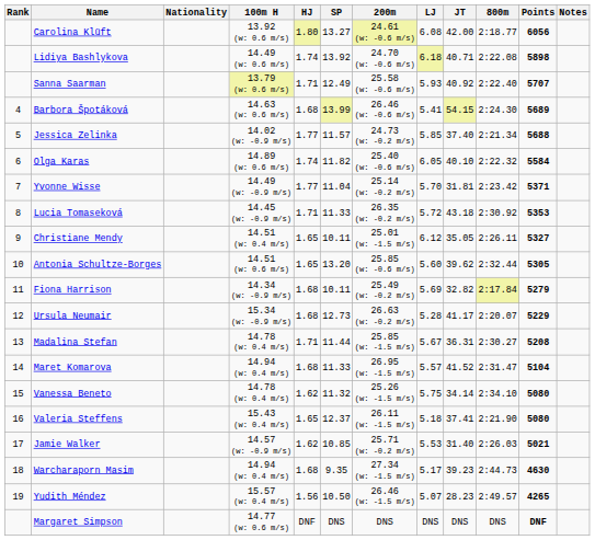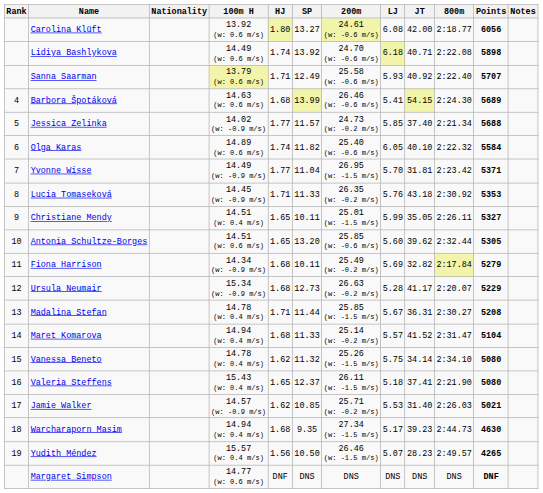 <table class="wikitable sortable" style="text-align:center">
 <tr>
 <th>Rank</th>
 <th>Name</th>
 <th>Nationality</th>
 <th>100m H</th>
 <th>HJ</th>
 <th>SP</th>
 <th>200m</th>
 <th>LJ</th>
 <th>JT</th>
 <th>800m</th>
 <th>Points</th>
 <th>Notes</th>
 </tr>
 <tr>
 <td></td>
 <td align=left><a href='#'>Carolina Klüft</a></td>
 <td align=left></td>
 <td>13.92<br><small>(w: 0.6 m/s)</small></td>
 <td bgcolor=#F2F5A9>1.80</td>
 <td>13.27</td>
 <td bgcolor=#F2F5A9>24.61<br><small>(w: -0.6 m/s)</small></td>
 <td>6.08</td>
 <td>42.00</td>
 <td>2:18.77</td>
 <td><strong>6056</strong></td>
 <td></td>
 </tr>
 <tr>
 <td></td>
 <td align=left><a href='#'>Lidiya Bashlykova</a></td>
 <td align=left></td>
 <td>14.49<br><small>(w: 0.6 m/s)</small></td>
 <td>1.74</td>
 <td>13.92</td>
 <td>24.70<br><small>(w: -0.6 m/s)</small></td>
 <td bgcolor=#F2F5A9>6.18</td>
 <td>40.71</td>
 <td>2:22.08</td>
 <td><strong>5898</strong></td>
 <td></td>
 </tr>
 <tr>
 <td></td>
 <td align=left><a href='#'>Sanna Saarman</a></td>
 <td align=left></td>
 <td bgcolor=#F2F5A9>13.79<br><small>(w: 0.6 m/s)</small></td>
 <td>1.71</td>
 <td>12.49</td>
 <td>25.58<br><small>(w: -0.6 m/s)</small></td>
 <td>5.93</td>
 <td>40.92</td>
 <td>2:22.40</td>
 <td><strong>5707</strong></td>
 <td></td>
 </tr>
 <tr>
 <td>4</td>
 <td align=left><a href='#'>Barbora Špotáková</a></td>
 <td align=left></td>
 <td>14.63<br><small>(w: 0.6 m/s)</small></td>
 <td>1.68</td>
 <td bgcolor=#F2F5A9>13.99</td>
 <td>26.46<br><small>(w: -0.6 m/s)</small></td>
 <td>5.41</td>
 <td bgcolor=#F2F5A9>54.15</td>
 <td>2:24.30</td>
 <td><strong>5689</strong></td>
 <td></td>
 </tr>
 <tr>
 <td>5</td>
 <td align=left><a href='#'>Jessica Zelinka</a></td>
 <td align=left></td>
 <td>14.02<br><small>(w: -0.9 m/s)</small></td>
 <td>1.77</td>
 <td>11.57</td>
 <td>24.73<br><small>(w: -0.2 m/s)</small></td>
 <td>5.85</td>
 <td>37.40</td>
 <td>2:21.34</td>
 <td><strong>5688</strong></td>
 <td></td>
 </tr>
 <tr>
 <td>6</td>
 <td align=left><a href='#'>Olga Karas</a></td>
 <td align=left></td>
 <td>14.89<br><small>(w: 0.6 m/s)</small></td>
 <td>1.74</td>
 <td>11.82</td>
 <td>25.40<br><small>(w: -0.6 m/s)</small></td>
 <td>6.05</td>
 <td>40.10</td>
 <td>2:22.32</td>
 <td><strong>5584</strong></td>
 <td></td>
 </tr>
 <tr>
 <td>7</td>
 <td align=left><a href='#'>Yvonne Wisse</a></td>
 <td align=left></td>
 <td>14.49<br><small>(w: -0.9 m/s)</small></td>
 <td>1.77</td>
 <td>11.04</td>
-<td>25.14<br><small>(w: -0.2 m/s)</small></td>
+<td>26.95<br><small>(w: -1.5 m/s)</small></td>
 <td>5.70</td>
 <td>31.81</td>
 <td>2:23.42</td>
 <td><strong>5371</strong></td>
 <td></td>
 </tr>
 <tr>
 <td>8</td>
 <td align=left><a href='#'>Lucia Tomaseková</a></td>
 <td align=left></td>
 <td>14.45<br><small>(w: -0.9 m/s)</small></td>
 <td>1.71</td>
 <td>11.33</td>
 <td>26.35<br><small>(w: -0.2 m/s)</small></td>
-<td>5.72</td>
+<td>5.76</td>
 <td>43.18</td>
 <td>2:30.92</td>
 <td><strong>5353</strong></td>
 <td></td>
 </tr>
 <tr>
 <td>9</td>
 <td align=left><a href='#'>Christiane Mendy</a></td>
 <td align=left></td>
 <td>14.51<br><small>(w: 0.4 m/s)</small></td>
 <td>1.65</td>
 <td>10.11</td>
 <td>25.01<br><small>(w: -1.5 m/s)</small></td>
-<td>6.12</td>
+<td>5.99</td>
 <td>35.05</td>
 <td>2:26.11</td>
 <td><strong>5327</strong></td>
 <td></td>
 </tr>
 <tr>
 <td>10</td>
 <td align=left><a href='#'>Antonia Schultze-Borges</a></td>
 <td align=left></td>
 <td>14.51<br><small>(w: 0.6 m/s)</small></td>
 <td>1.65</td>
 <td>13.20</td>
 <td>25.85<br><small>(w: -0.6 m/s)</small></td>
 <td>5.60</td>
 <td>39.62</td>
 <td>2:32.44</td>
 <td><strong>5305</strong></td>
 <td></td>
 </tr>
 <tr>
 <td>11</td>
 <td align=left><a href='#'>Fiona Harrison</a></td>
 <td align=left></td>
 <td>14.34<br><small>(w: -0.9 m/s)</small></td>
 <td>1.68</td>
 <td>10.11</td>
 <td>25.49<br><small>(w: -0.2 m/s)</small></td>
 <td>5.69</td>
 <td>32.82</td>
 <td bgcolor=#F2F5A9>2:17.84</td>
 <td><strong>5279</strong></td>
 <td></td>
 </tr>
 <tr>
 <td>12</td>
 <td align=left><a href='#'>Ursula Neumair</a></td>
 <td align=left></td>
 <td>15.34<br><small>(w: -0.9 m/s)</small></td>
 <td>1.68</td>
 <td>12.73</td>
 <td>26.63<br><small>(w: -0.2 m/s)</small></td>
 <td>5.28</td>
 <td>41.17</td>
 <td>2:20.07</td>
 <td><strong>5229</strong></td>
 <td></td>
 </tr>
 <tr>
 <td>13</td>
 <td align=left><a href='#'>Madalina Stefan</a></td>
 <td align=left></td>
 <td>14.78<br><small>(w: 0.4 m/s)</small></td>
 <td>1.71</td>
 <td>11.44</td>
 <td>25.85<br><small>(w: -1.5 m/s)</small></td>
 <td>5.67</td>
 <td>36.31</td>
 <td>2:30.27</td>
 <td><strong>5208</strong></td>
 <td></td>
 </tr>
 <tr>
 <td>14</td>
 <td align=left><a href='#'>Maret Komarova</a></td>
 <td align=left></td>
 <td>14.94<br><small>(w: 0.4 m/s)</small></td>
 <td>1.68</td>
 <td>11.33</td>
-<td>26.95<br><small>(w: -1.5 m/s)</small></td>
+<td>25.14<br><small>(w: -0.2 m/s)</small></td>
 <td>5.57</td>
 <td>41.52</td>
 <td>2:31.47</td>
 <td><strong>5104</strong></td>
 <td></td>
 </tr>
 <tr>
 <td>15</td>
 <td align=left><a href='#'>Vanessa Beneto</a></td>
 <td align=left></td>
 <td>14.78<br><small>(w: 0.4 m/s)</small></td>
 <td>1.62</td>
 <td>11.32</td>
 <td>25.26<br><small>(w: -1.5 m/s)</small></td>
 <td>5.75</td>
 <td>34.14</td>
 <td>2:34.10</td>
 <td><strong>5080</strong></td>
 <td></td>
 </tr>
 <tr>
 <td>16</td>
 <td align=left><a href='#'>Valeria Steffens</a></td>
 <td align=left></td>
 <td>15.43<br><small>(w: 0.4 m/s)</small></td>
 <td>1.65</td>
 <td>12.37</td>
 <td>26.11<br><small>(w: -1.5 m/s)</small></td>
 <td>5.18</td>
 <td>37.41</td>
 <td>2:21.90</td>
 <td><strong>5080</strong></td>
 <td></td>
 </tr>
 <tr>
 <td>17</td>
 <td align=left><a href='#'>Jamie Walker</a></td>
 <td align=left></td>
 <td>14.57<br><small>(w: -0.9 m/s)</small></td>
 <td>1.62</td>
 <td>10.85</td>
 <td>25.71<br><small>(w: -0.2 m/s)</small></td>
 <td>5.53</td>
 <td>31.40</td>
 <td>2:26.03</td>
 <td><strong>5021</strong></td>
 <td></td>
 </tr>
 <tr>
 <td>18</td>
 <td align=left><a href='#'>Warcharaporn Masim</a></td>
 <td align=left></td>
 <td>14.94<br><small>(w: 0.4 m/s)</small></td>
 <td>1.68</td>
 <td>9.35</td>
 <td>27.34<br><small>(w: -1.5 m/s)</small></td>
 <td>5.17</td>
 <td>39.23</td>
 <td>2:44.73</td>
 <td><strong>4630</strong></td>
 <td></td>
 </tr>
 <tr>
 <td>19</td>
 <td align=left><a href='#'>Yudith Méndez</a></td>
 <td align=left></td>
 <td>15.57<br><small>(w: 0.4 m/s)</small></td>
 <td>1.56</td>
 <td>10.50</td>
 <td>26.46<br><small>(w: -1.5 m/s)</small></td>
 <td>5.07</td>
 <td>28.23</td>
 <td>2:49.57</td>
 <td><strong>4265</strong></td>
 <td></td>
 </tr>
 <tr>
 <td></td>
 <td align=left><a href='#'>Margaret Simpson</a></td>
 <td align=left></td>
 <td>14.77<br><small>(w: 0.6 m/s)</small></td>
 <td>DNF</td>
 <td>DNS</td>
 <td>DNS</td>
 <td>DNS</td>
 <td>DNS</td>
 <td>DNS</td>
 <td><strong>DNF</strong></td>
 <td></td>
 </tr>
 </table>
